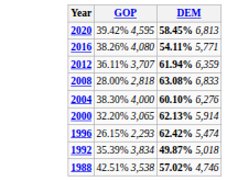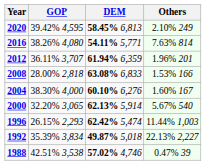 <table class="wikitable" class="toccolours" style="float:right; margin:1em 0 1em 1em; font-size:95%;">
 <tr>
 <th>Year</th>
 <th><a href='#'>GOP</a></th>
 <th><a href='#'>DEM</a></th>
+<th>Others</th>
 </tr>
 <tr>
 <td style="text-align:center"; ><strong><a href='#'>2020</a></strong></td>
 <td style="text-align:center"; >39.42% <em>4,595</em></td>
 <td style="text-align:center"; ><strong>58.45%</strong> <em>6,813</em></td>
+<td style="text-align:center; background:honeyDew;">2.10% <em>249</em></td>
 </tr>
 <tr>
 <td style="text-align:center"; ><strong><a href='#'>2016</a></strong></td>
 <td style="text-align:center"; >38.26% <em>4,080</em></td>
 <td style="text-align:center"; ><strong>54.11%</strong> <em>5,771</em></td>
+<td style="text-align:center; background:honeyDew;">7.63% <em>814</em></td>
 </tr>
 <tr>
 <td style="text-align:center"; ><strong><a href='#'>2012</a></strong></td>
 <td style="text-align:center"; >36.11% <em>3,707</em></td>
 <td style="text-align:center"; ><strong>61.94%</strong> <em>6,359</em></td>
+<td style="text-align:center; background:honeyDew;">1.96% <em>201</em></td>
 </tr>
 <tr>
 <td style="text-align:center"; ><strong><a href='#'>2008</a></strong></td>
 <td style="text-align:center"; >28.00% <em>2,818</em></td>
 <td style="text-align:center"; ><strong>63.08%</strong> <em>6,833</em></td>
+<td style="text-align:center; background:honeyDew;">1.53% <em>166</em></td>
 </tr>
 <tr>
 <td style="text-align:center"; ><strong><a href='#'>2004</a></strong></td>
 <td style="text-align:center"; >38.30% <em>4,000</em></td>
 <td style="text-align:center"; ><strong>60.10%</strong> <em>6,276</em></td>
+<td style="text-align:center; background:honeyDew;">1.60% <em>167</em></td>
 </tr>
 <tr>
 <td style="text-align:center"; ><strong><a href='#'>2000</a></strong></td>
 <td style="text-align:center"; >32.20% <em>3,065</em></td>
 <td style="text-align:center"; ><strong>62.13%</strong> <em>5,914</em></td>
+<td style="text-align:center; background:honeyDew;">5.67% <em>540</em></td>
 </tr>
 <tr>
 <td style="text-align:center"; ><strong><a href='#'>1996</a></strong></td>
 <td style="text-align:center"; >26.15% <em>2,293</em></td>
 <td style="text-align:center"; ><strong>62.42%</strong> <em>5,474</em></td>
+<td style="text-align:center; background:honeyDew;">11.44% <em>1,003</em></td>
 </tr>
 <tr>
 <td style="text-align:center"; ><strong><a href='#'>1992</a></strong></td>
 <td style="text-align:center"; >35.39% <em>3,834</em></td>
 <td style="text-align:center"; ><strong>49.87%</strong> <em>5,018</em></td>
+<td style="text-align:center; background:honeyDew;">22.13% <em>2,227</em></td>
 </tr>
 <tr>
 <td style="text-align:center"; ><strong><a href='#'>1988</a></strong></td>
 <td style="text-align:center"; >42.51% <em>3,538</em></td>
 <td style="text-align:center"; ><strong>57.02%</strong> <em>4,746</em></td>
+<td style="text-align:center; background:honeyDew;">0.47% <em>39</em></td>
 </tr>
 </table>
